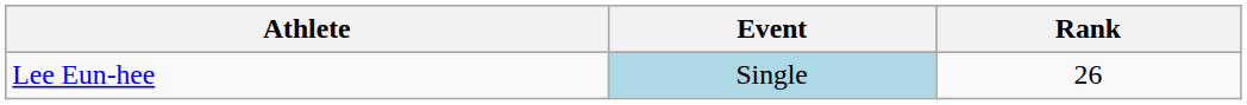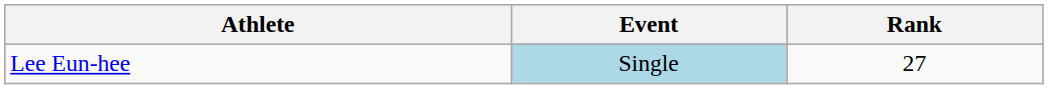 <table class=wikitable style="font-size:90%; text-align:center; width:40%">
 <tr>
 <th>Athlete</th>
 <th>Event</th>
 <th>Rank</th>
 </tr>
 <tr>
 <td align=left><a href='#'>Lee Eun-hee</a></td>
 <td style="background: lightblue;">Single</td>
-<td>26</td>
+<td>27</td>
 </tr>
 </table>
